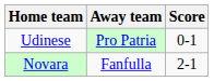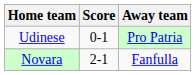 <table class="wikitable" style="text-align: center">
 <tr>
 <th>Home team</th>
+<th>Score</th>
 <th>Away team</th>
-<th>Score</th>
 </tr>
 <tr>
 <td><a href='#'>Udinese</a></td>
+<td>0-1</td>
 <td bgcolor="ccffcc"><a href='#'>Pro Patria</a></td>
-<td>0-1</td>
 </tr>
 <tr>
 <td bgcolor="ccffcc"><a href='#'>Novara</a></td>
+<td>2-1</td>
 <td><a href='#'>Fanfulla</a></td>
-<td>2-1</td>
 </tr>
 </table>
